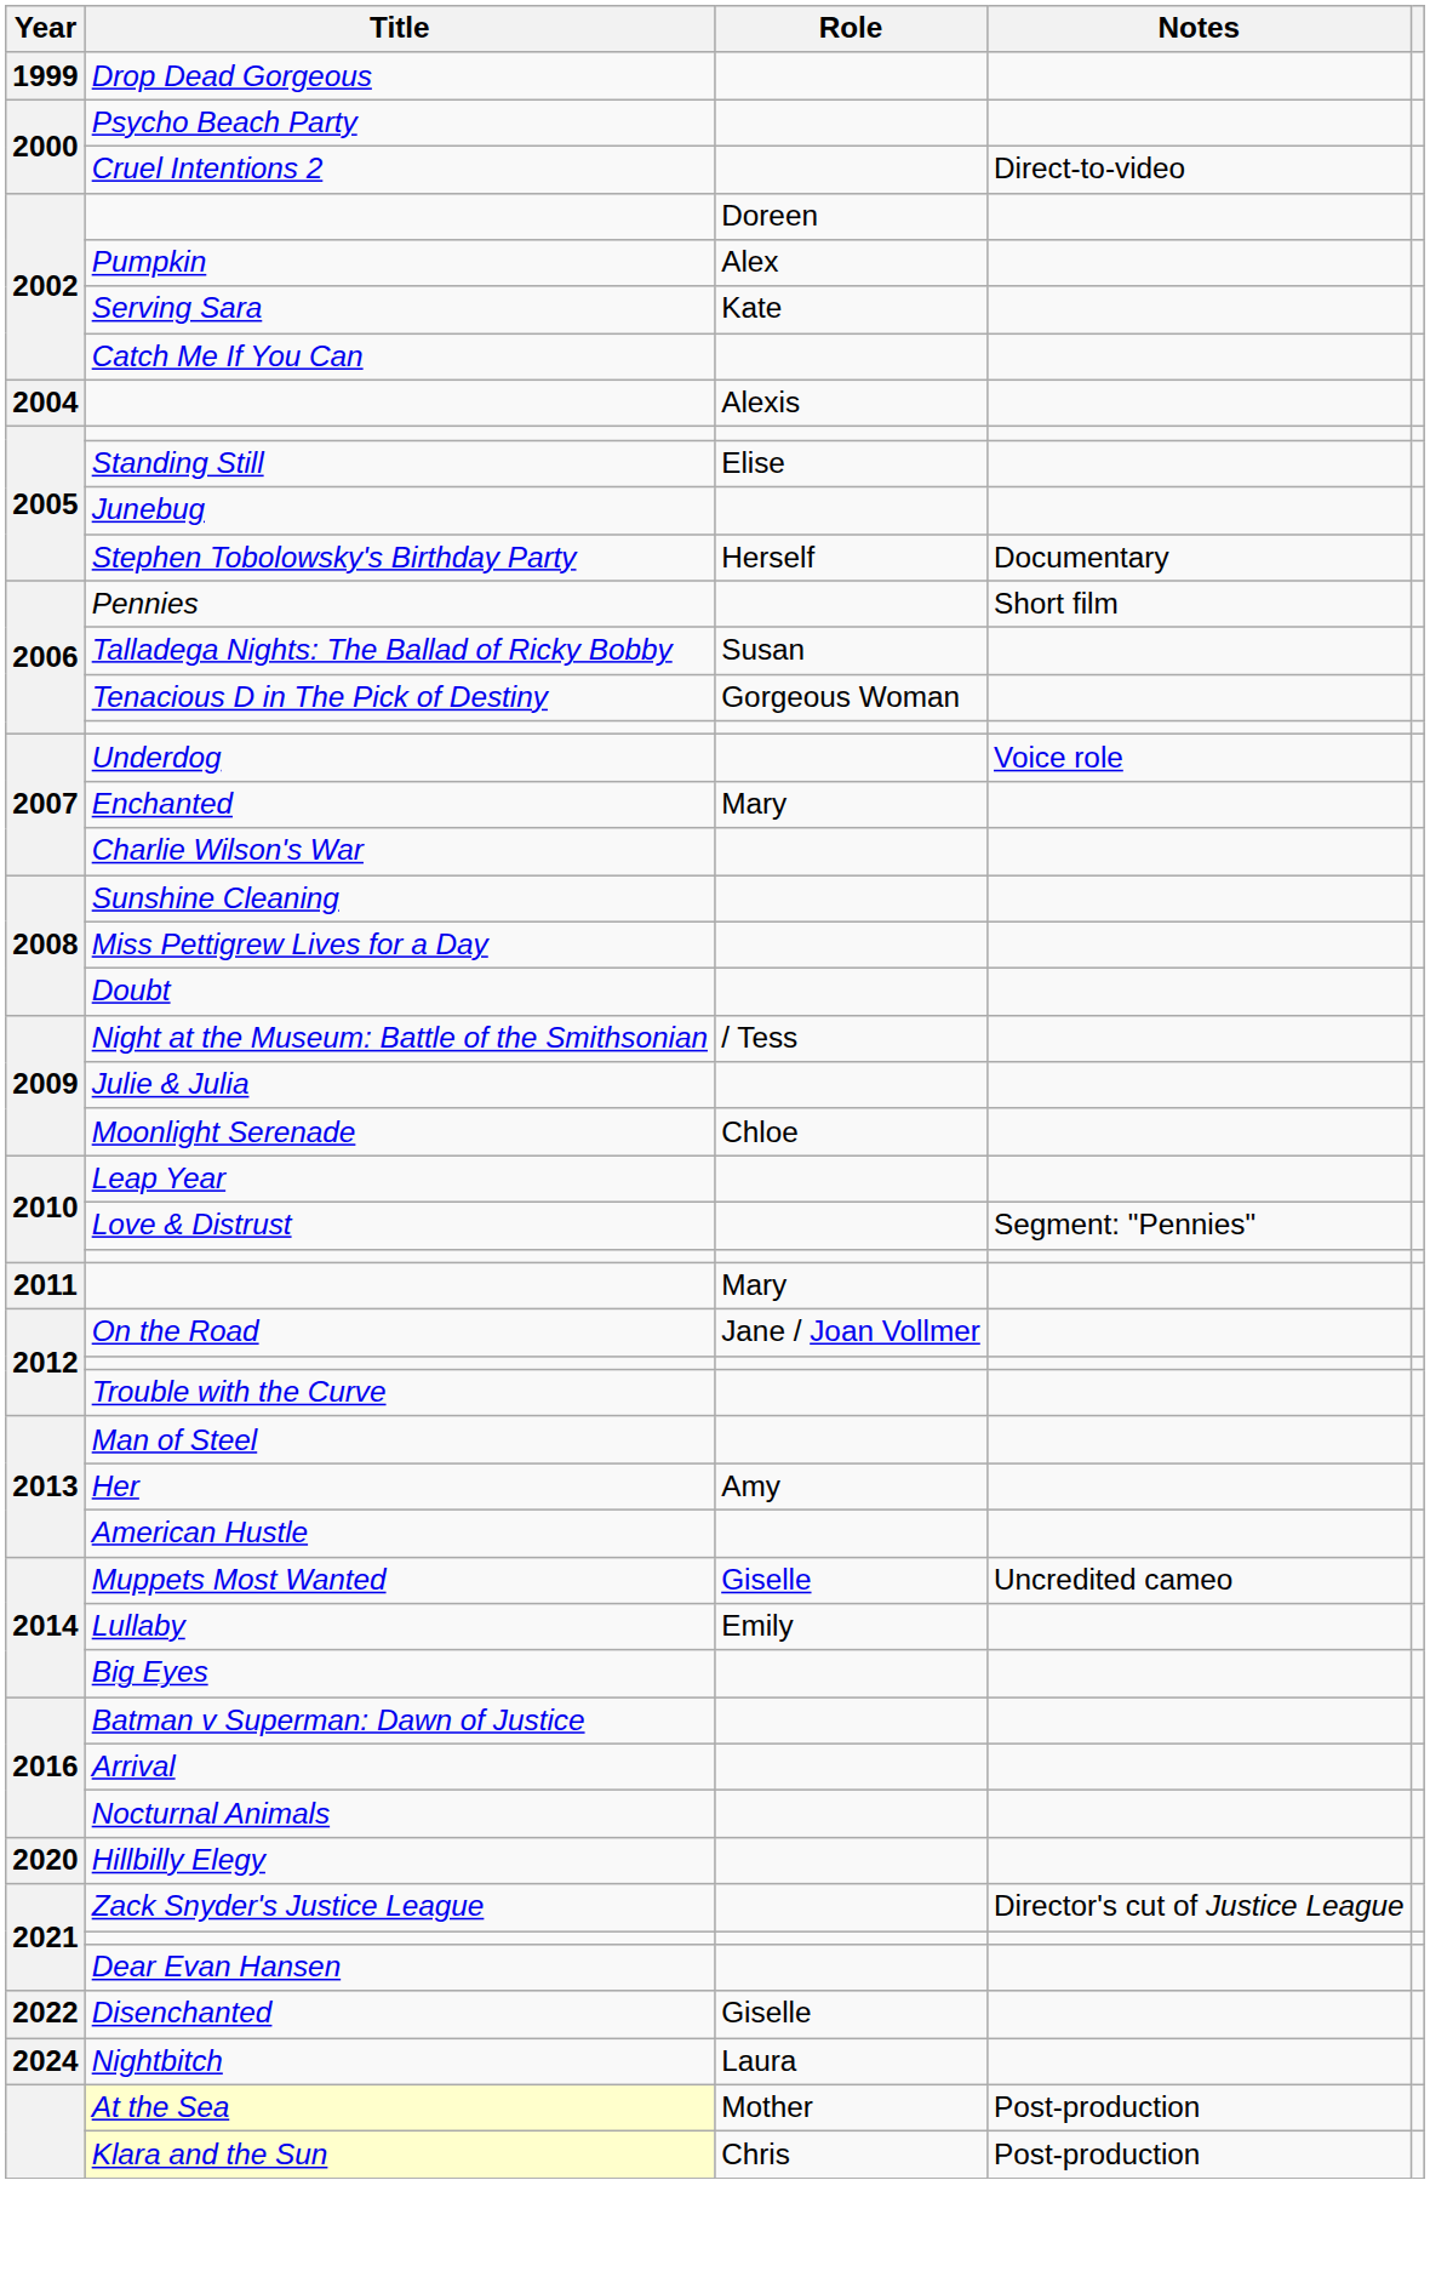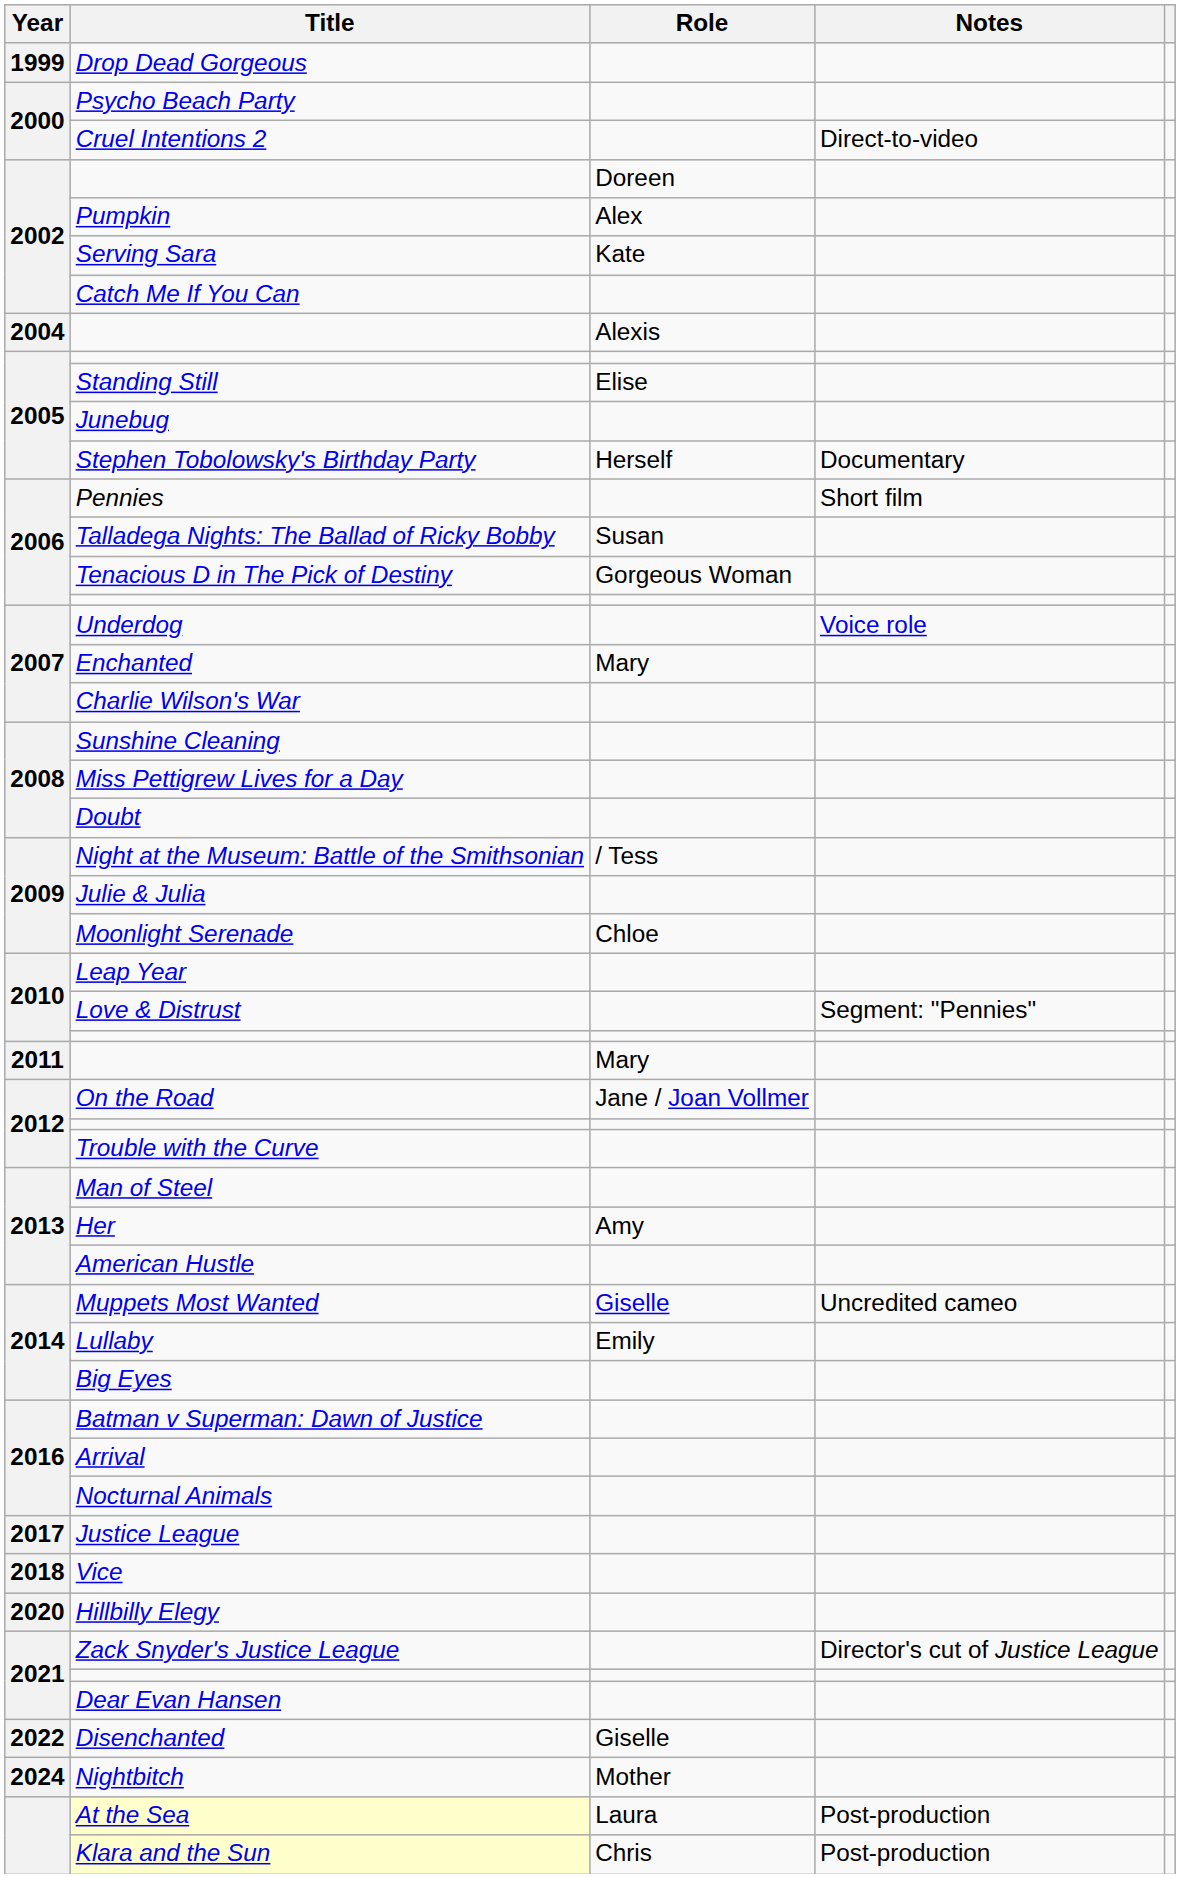 <table class="wikitable plainrowheaders sortable">
 <tr>
 <th scope="col">Year</th>
 <th scope="col">Title</th>
 <th scope="col">Role</th>
 <th scope="col" class="unsortable">Notes</th>
 <th scope="col" class="unsortable"></th>
 </tr>
 <tr>
 <th scope=row>1999</th>
 <td><em><a href='#'>Drop Dead Gorgeous</a></em></td>
 <td></td>
 <td></td>
 <td style="text-align:center;"></td>
 </tr>
 <tr>
 <th scope=row rowspan="2">2000</th>
 <td><em><a href='#'>Psycho Beach Party</a></em></td>
 <td></td>
 <td></td>
 <td style="text-align:center;"></td>
 </tr>
 <tr>
 <td><em><a href='#'>Cruel Intentions 2</a></em></td>
 <td></td>
 <td>Direct-to-video</td>
 <td style="text-align:center;"></td>
 </tr>
 <tr>
 <th scope=row rowspan="4">2002</th>
 <td><em></em></td>
 <td>Doreen</td>
 <td></td>
 <td style="text-align:center;"></td>
 </tr>
 <tr>
 <td><em><a href='#'>Pumpkin</a></em></td>
 <td>Alex</td>
 <td></td>
 <td style="text-align:center;"></td>
 </tr>
 <tr>
 <td><em><a href='#'>Serving Sara</a></em></td>
 <td>Kate</td>
 <td></td>
 <td style="text-align:center;"></td>
 </tr>
 <tr>
 <td><em><a href='#'>Catch Me If You Can</a></em></td>
 <td></td>
 <td></td>
 <td style="text-align:center;"></td>
 </tr>
 <tr>
 <th scope=row>2004</th>
 <td><em></em></td>
 <td>Alexis</td>
 <td></td>
 <td style="text-align:center;"></td>
 </tr>
 <tr>
 <th scope=row rowspan="4">2005</th>
 <td><em></em></td>
 <td></td>
 <td></td>
 <td style="text-align:center;"></td>
 </tr>
 <tr>
 <td><em><a href='#'>Standing Still</a></em></td>
 <td>Elise</td>
 <td></td>
 <td style="text-align:center;"></td>
 </tr>
 <tr>
 <td><em><a href='#'>Junebug</a></em></td>
 <td></td>
 <td></td>
 <td style="text-align:center;"></td>
 </tr>
 <tr>
 <td><em><a href='#'>Stephen Tobolowsky's Birthday Party</a></em></td>
 <td>Herself</td>
 <td>Documentary</td>
 <td style="text-align:center;"></td>
 </tr>
 <tr>
 <th scope=row rowspan="4">2006</th>
 <td><em>Pennies</em></td>
 <td></td>
 <td>Short film</td>
 <td style="text-align:center;"></td>
 </tr>
 <tr>
 <td><em><a href='#'>Talladega Nights: The Ballad of Ricky Bobby</a></em></td>
 <td>Susan</td>
 <td></td>
 <td style="text-align:center;"></td>
 </tr>
 <tr>
 <td><em><a href='#'>Tenacious D in The Pick of Destiny</a></em></td>
 <td>Gorgeous Woman</td>
 <td></td>
 <td style="text-align:center;"></td>
 </tr>
 <tr>
 <td><em></em></td>
 <td></td>
 <td></td>
 <td style="text-align:center;"></td>
 </tr>
 <tr>
 <th scope=row rowspan="3">2007</th>
 <td><em><a href='#'>Underdog</a></em></td>
 <td></td>
 <td><a href='#'>Voice role</a></td>
 <td style="text-align:center;"></td>
 </tr>
 <tr>
 <td><em><a href='#'>Enchanted</a></em></td>
 <td>Mary</td>
 <td></td>
 <td style="text-align:center;"></td>
 </tr>
 <tr>
 <td><em><a href='#'>Charlie Wilson's War</a></em></td>
 <td></td>
 <td></td>
 <td style="text-align:center;"></td>
 </tr>
 <tr>
 <th scope=row rowspan="3">2008</th>
 <td><em><a href='#'>Sunshine Cleaning</a></em></td>
 <td></td>
 <td></td>
 <td style="text-align:center;"></td>
 </tr>
 <tr>
 <td><em><a href='#'>Miss Pettigrew Lives for a Day</a></em></td>
 <td></td>
 <td></td>
 <td style="text-align:center;"></td>
 </tr>
 <tr>
 <td><em><a href='#'>Doubt</a></em></td>
 <td></td>
 <td></td>
 <td style="text-align:center;"></td>
 </tr>
 <tr>
 <th scope=row rowspan="3">2009</th>
 <td><em><a href='#'>Night at the Museum: Battle of the Smithsonian</a></em></td>
 <td> / Tess</td>
 <td></td>
 <td style="text-align:center;"></td>
 </tr>
 <tr>
 <td><em><a href='#'>Julie & Julia</a></em></td>
 <td></td>
 <td></td>
 <td style="text-align:center;"></td>
 </tr>
 <tr>
 <td><em><a href='#'>Moonlight Serenade</a></em></td>
 <td>Chloe</td>
 <td></td>
 <td style="text-align:center;"></td>
 </tr>
 <tr>
 <th scope=row rowspan="3">2010</th>
 <td><em><a href='#'>Leap Year</a></em></td>
 <td></td>
 <td></td>
 <td style="text-align:center;"></td>
 </tr>
 <tr>
 <td><em><a href='#'>Love & Distrust</a></em></td>
 <td></td>
 <td>Segment: "Pennies"</td>
 <td style="text-align:center;"></td>
 </tr>
 <tr>
 <td><em></em></td>
 <td></td>
 <td></td>
 <td style="text-align:center;"></td>
 </tr>
 <tr>
 <th scope=row>2011</th>
 <td><em></em></td>
 <td>Mary</td>
 <td></td>
 <td style="text-align:center;"></td>
 </tr>
 <tr>
 <th scope=row rowspan="3">2012</th>
 <td><em><a href='#'>On the Road</a></em></td>
 <td>Jane / <a href='#'>Joan Vollmer</a></td>
 <td></td>
 <td style="text-align:center;"></td>
 </tr>
 <tr>
 <td><em></em></td>
 <td></td>
 <td></td>
 <td style="text-align:center;"></td>
 </tr>
 <tr>
 <td><em><a href='#'>Trouble with the Curve</a></em></td>
 <td></td>
 <td></td>
 <td style="text-align:center;"></td>
 </tr>
 <tr>
 <th scope=row rowspan="3">2013</th>
 <td><em><a href='#'>Man of Steel</a></em></td>
 <td></td>
 <td></td>
 <td style="text-align:center;"></td>
 </tr>
 <tr>
 <td><em><a href='#'>Her</a></em></td>
 <td>Amy</td>
 <td></td>
 <td style="text-align:center;"></td>
 </tr>
 <tr>
 <td><em><a href='#'>American Hustle</a></em></td>
 <td></td>
 <td></td>
 <td style="text-align:center;"></td>
 </tr>
 <tr>
 <th scope=row rowspan="3">2014</th>
 <td><em><a href='#'>Muppets Most Wanted</a></em></td>
 <td><a href='#'>Giselle</a></td>
 <td>Uncredited cameo</td>
 <td></td>
 </tr>
 <tr>
 <td><em><a href='#'>Lullaby</a></em></td>
 <td>Emily</td>
 <td></td>
 <td style="text-align:center;"></td>
 </tr>
 <tr>
 <td><em><a href='#'>Big Eyes</a></em></td>
 <td></td>
 <td></td>
 <td style="text-align:center;"></td>
 </tr>
 <tr>
 <th scope=row rowspan="3">2016</th>
 <td><em><a href='#'>Batman v Superman: Dawn of Justice</a></em></td>
 <td></td>
 <td></td>
 <td style="text-align:center;"></td>
 </tr>
 <tr>
 <td><em><a href='#'>Arrival</a></em></td>
 <td></td>
 <td></td>
 <td style="text-align:center;"></td>
 </tr>
 <tr>
 <td><em><a href='#'>Nocturnal Animals</a></em></td>
 <td></td>
 <td></td>
 <td style="text-align:center;"></td>
 </tr>
 <tr>
+<th scope=row>2017</th>
+<td><em><a href='#'>Justice League</a></em></td>
+<td></td>
+<td></td>
+<td style="text-align:center;"></td>
+</tr>
+<tr>
+<th scope=row>2018</th>
+<td><em><a href='#'>Vice</a></em></td>
+<td></td>
+<td></td>
+<td style="text-align:center;"></td>
+</tr>
+<tr>
 <th scope=row>2020</th>
 <td><em><a href='#'>Hillbilly Elegy</a></em></td>
 <td></td>
 <td></td>
 <td style="text-align:center;"></td>
 </tr>
 <tr>
 <th scope=row rowspan="3">2021</th>
 <td><em><a href='#'>Zack Snyder's Justice League</a></em></td>
 <td></td>
 <td>Director's cut of <em>Justice League</em></td>
 <td style="text-align:center;"></td>
 </tr>
 <tr>
 <td><em></em></td>
 <td></td>
 <td></td>
 <td style="text-align:center;"></td>
 </tr>
 <tr>
 <td><em><a href='#'>Dear Evan Hansen</a></em></td>
 <td></td>
 <td></td>
 <td style="text-align:center;"></td>
 </tr>
 <tr>
 <th scope=row align="left">2022</th>
 <td><em><a href='#'>Disenchanted</a></em></td>
 <td>Giselle</td>
 <td></td>
 <td style="text-align:center;"></td>
 </tr>
 <tr>
 <th scope=row>2024</th>
 <td><em><a href='#'>Nightbitch</a></em></td>
-<td>Laura</td>
+<td>Mother</td>
 <td></td>
 <td style="text-align:center;"></td>
 </tr>
 <tr>
 <th scope=row rowspan="2"></th>
 <td style="background:#FFFFCC;"><em><a href='#'>At the Sea</a></em> </td>
-<td>Mother</td>
+<td>Laura</td>
 <td>Post-production</td>
 <td style="text-align:center;"></td>
 </tr>
 <tr>
 <td style="background:#FFFFCC;"><em><a href='#'>Klara and the Sun</a></em> </td>
 <td>Chris</td>
 <td>Post-production</td>
 <td style="text-align:center;"></td>
 </tr>
 </table>
